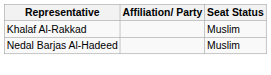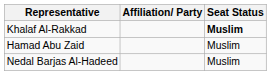 <table class="wikitable">
 <tr>
 <th>Representative</th>
 <th>Affiliation/ Party</th>
 <th>Seat Status</th>
 </tr>
 <tr>
 <td>Khalaf Al-Rakkad</td>
 <td></td>
+<td><strong>Muslim</strong></td>
+</tr>
+<tr>
+<td>Hamad Abu Zaid</td>
+<td></td>
 <td>Muslim</td>
 </tr>
 <tr>
 <td>Nedal Barjas Al-Hadeed</td>
 <td></td>
 <td>Muslim</td>
 </tr>
 </table>
